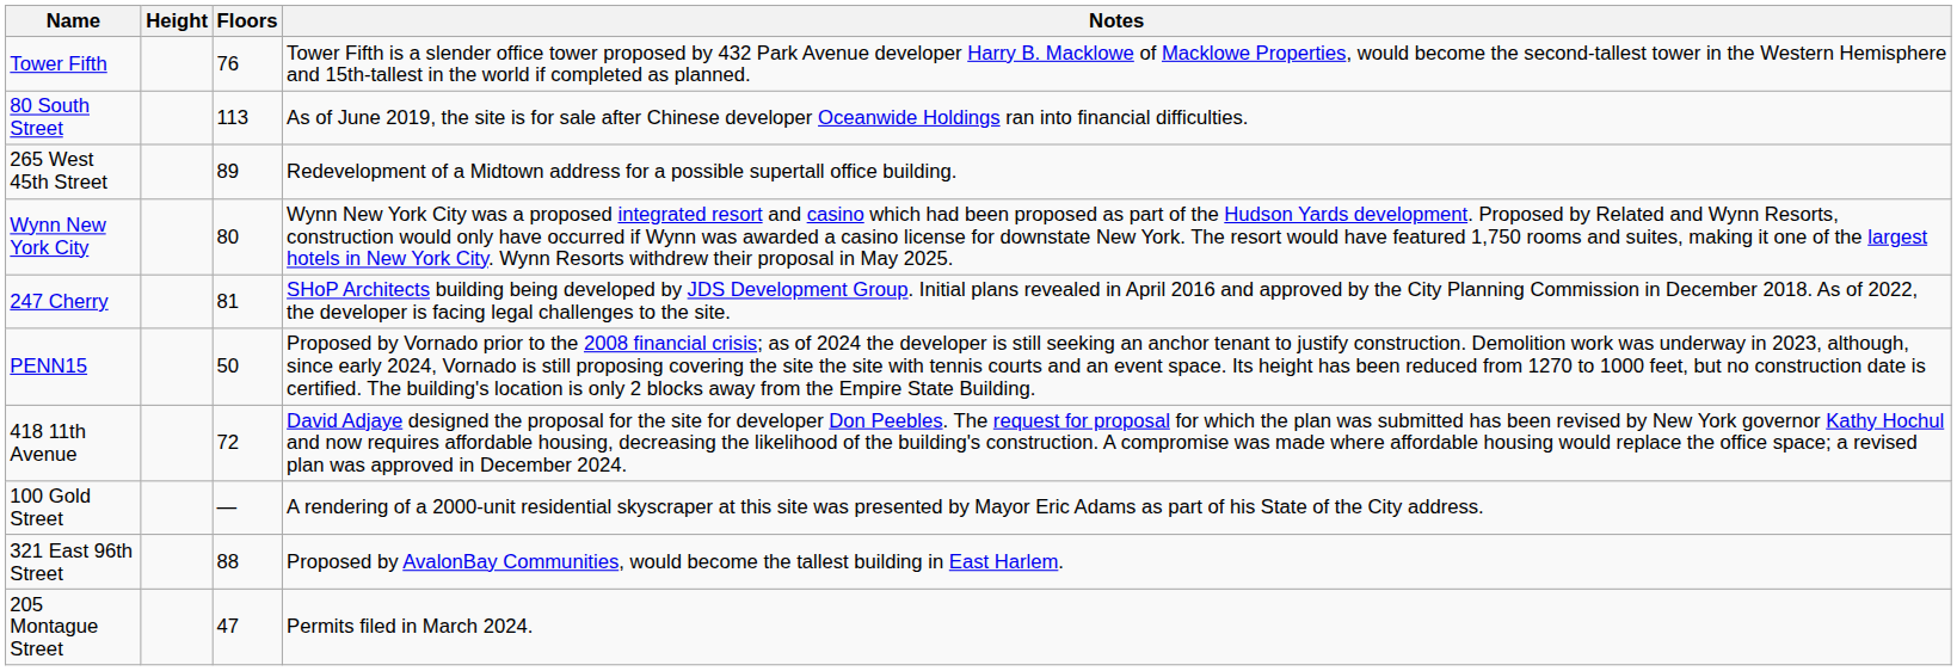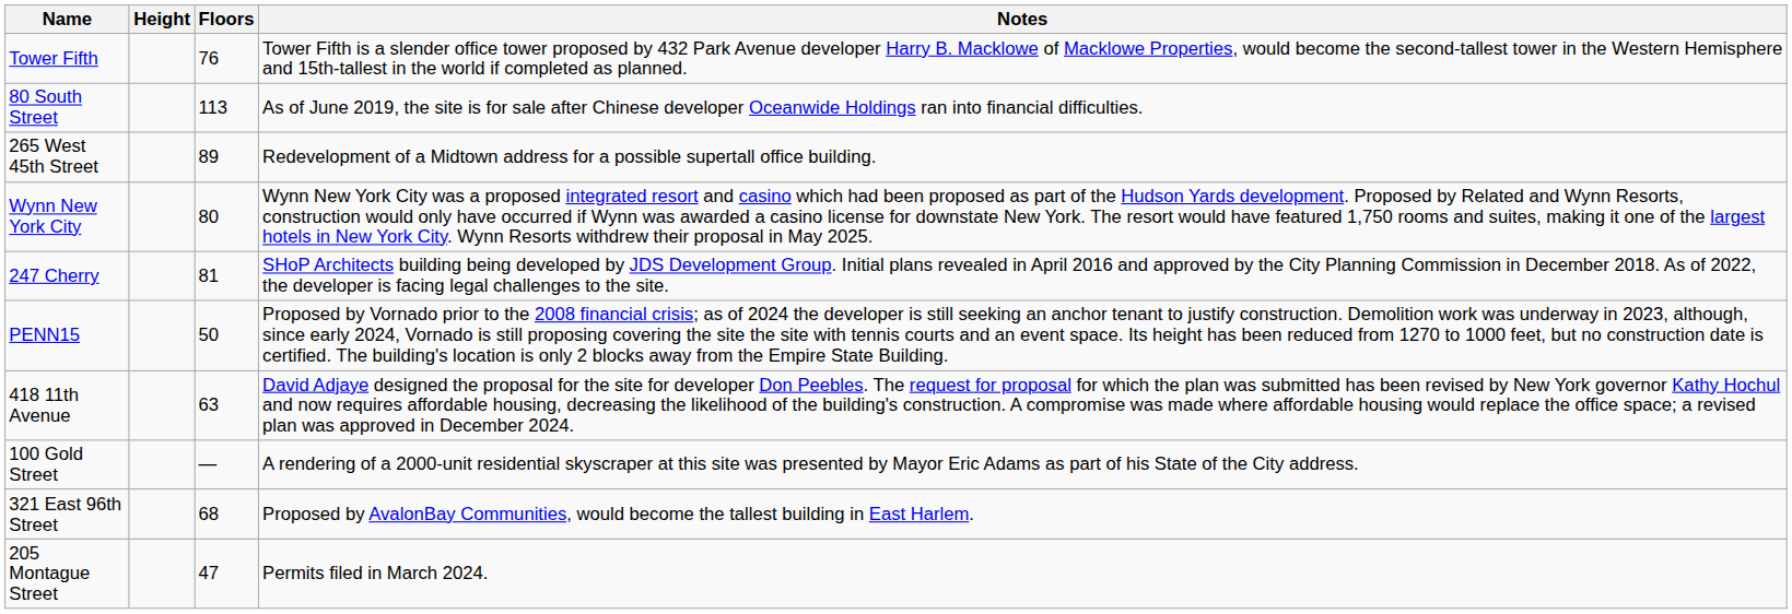 <table class="wikitable">
 <tr>
 <th>Name</th>
 <th>Height<br></th>
 <th>Floors</th>
 <th>Notes</th>
 </tr>
 <tr>
 <td><a href='#'>Tower Fifth</a></td>
 <td></td>
 <td>76</td>
 <td>Tower Fifth is a slender office tower proposed by 432 Park Avenue developer <a href='#'>Harry B. Macklowe</a> of <a href='#'>Macklowe Properties</a>, would become the second-tallest tower in the Western Hemisphere and 15th-tallest in the world if completed as planned.</td>
 </tr>
 <tr>
 <td align=left><a href='#'>80 South Street</a></td>
 <td></td>
 <td>113</td>
 <td align=left>As of June 2019, the site is for sale after Chinese developer <a href='#'>Oceanwide Holdings</a> ran into financial difficulties.</td>
 </tr>
 <tr>
 <td>265 West 45th Street</td>
 <td></td>
 <td>89</td>
 <td>Redevelopment of a Midtown address for a possible supertall office building.</td>
 </tr>
 <tr>
 <td><a href='#'>Wynn New York City</a></td>
 <td></td>
 <td>80</td>
 <td>Wynn New York City was a proposed <a href='#'>integrated resort</a> and <a href='#'>casino</a> which had been proposed as part of the <a href='#'>Hudson Yards development</a>. Proposed by Related and Wynn Resorts, construction would only have occurred if Wynn was awarded a casino license for downstate New York. The resort would have featured 1,750 rooms and suites, making it one of the <a href='#'>largest hotels in New York City</a>. Wynn Resorts withdrew their proposal in May 2025.</td>
 </tr>
 <tr>
 <td><a href='#'>247 Cherry</a></td>
 <td></td>
 <td>81</td>
 <td><a href='#'>SHoP Architects</a> building being developed by <a href='#'>JDS Development Group</a>. Initial plans revealed in April 2016 and approved by the City Planning Commission in December 2018. As of 2022, the developer is facing legal challenges to the site.</td>
 </tr>
 <tr>
 <td><a href='#'>PENN15</a></td>
 <td></td>
 <td>50</td>
 <td>Proposed by Vornado prior to the <a href='#'>2008 financial crisis</a>; as of 2024 the developer is still seeking an anchor tenant to justify construction. Demolition work was underway in 2023, although, since early 2024, Vornado is still proposing covering the site the site with tennis courts and an event space.  Its height has been reduced from 1270 to 1000 feet, but no construction date is certified. The building's location is only 2 blocks away from the Empire State Building.</td>
 </tr>
 <tr>
 <td>418 11th Avenue</td>
 <td></td>
-<td>72</td>
+<td>63</td>
 <td><a href='#'>David Adjaye</a> designed the proposal for the site for developer <a href='#'>Don Peebles</a>. The <a href='#'>request for proposal</a> for which the plan was submitted has been revised by New York governor <a href='#'>Kathy Hochul</a> and now requires affordable housing, decreasing the likelihood of the building's construction. A compromise was made where affordable housing would replace the office space; a revised plan was approved in December 2024.</td>
 </tr>
 <tr>
 <td>100 Gold Street</td>
 <td></td>
 <td>—</td>
 <td>A rendering of a 2000-unit residential skyscraper at this site was presented by Mayor Eric Adams as part of his State of the City address.</td>
 </tr>
 <tr>
 <td>321 East 96th Street</td>
 <td></td>
-<td>88</td>
+<td>68</td>
 <td>Proposed by <a href='#'>AvalonBay Communities</a>, would become the tallest building in <a href='#'>East Harlem</a>.</td>
 </tr>
 <tr>
 <td>205 Montague Street</td>
 <td></td>
 <td>47</td>
 <td>Permits filed in March 2024.</td>
 </tr>
 </table>
